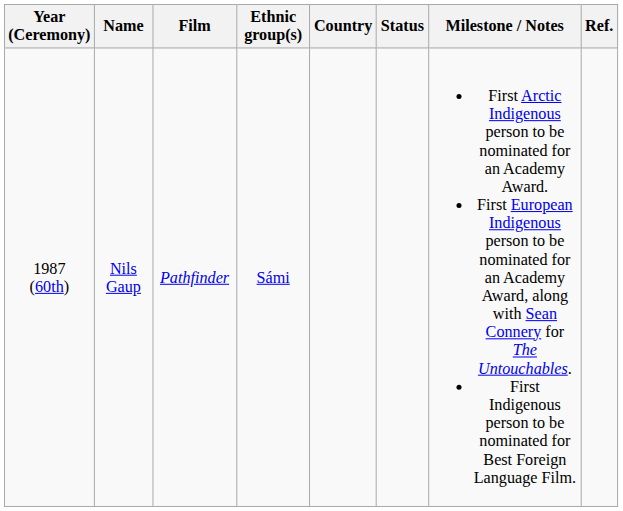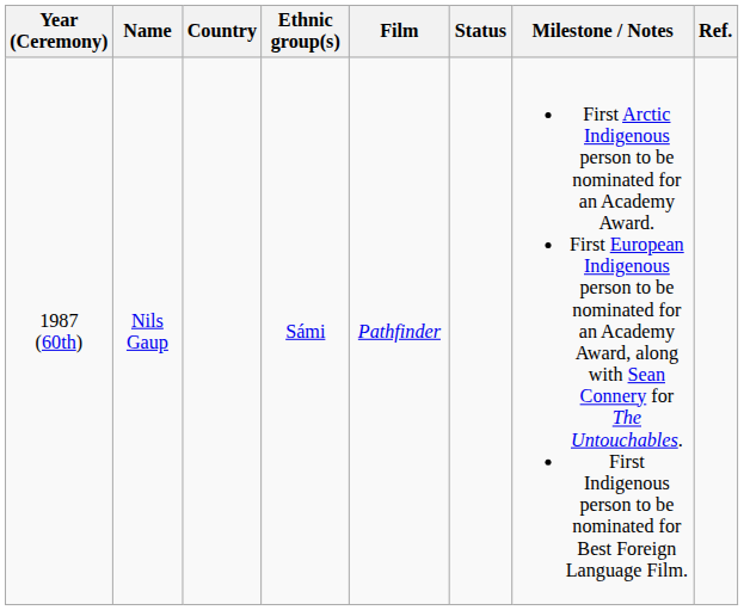 <table class="wikitable" style="text-align: center">
 <tr style="background:#ebf5ff;">
 <th style="width:75px;">Year<br>(Ceremony)</th>
 <th style="width:300px;">Name</th>
+<th width="75">Country</th>
+<th style="width:250px;">Ethnic group(s)</th>
 <th style="width:250px;">Film</th>
-<th style="width:250px;">Ethnic group(s)</th>
-<th width="75">Country</th>
 <th style="width:80px;">Status</th>
 <th style="width:400px;">Milestone / Notes</th>
 <th style="width:50px;">Ref.</th>
 </tr>
 <tr>
 <td>1987<br>(<a href='#'>60th</a>)</td>
 <td><a href='#'>Nils Gaup</a></td>
+<td></td>
+<td><a href='#'>Sámi</a></td>
 <td><em><a href='#'>Pathfinder</a></em></td>
-<td><a href='#'>Sámi</a></td>
-<td></td>
 <td></td>
 <td><br><ul><li>First <a href='#'>Arctic Indigenous</a> person to be nominated for an Academy Award.</li><li>First <a href='#'>European Indigenous</a> person to be nominated for an Academy Award, along with <a href='#'>Sean Connery</a> for <em><a href='#'>The Untouchables</a></em>.</li><li>First Indigenous person to be nominated for Best Foreign Language Film.</li></ul></td>
 <td></td>
 </tr>
 </table>
